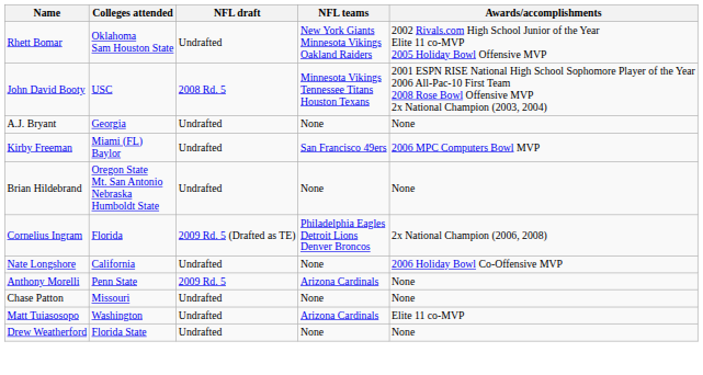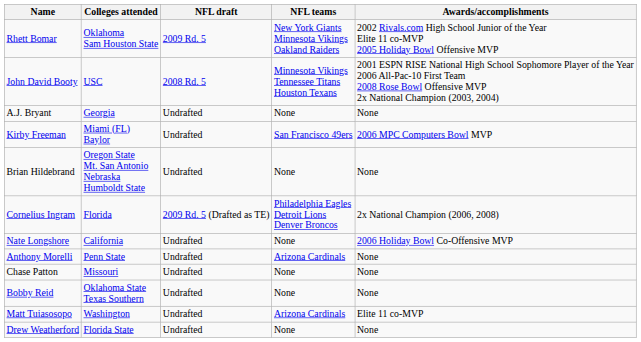 <table class="wikitable">
 <tr>
 <th>Name</th>
 <th>Colleges attended</th>
 <th>NFL draft</th>
 <th>NFL teams</th>
 <th>Awards/accomplishments</th>
 </tr>
 <tr>
 <td><a href='#'>Rhett Bomar</a></td>
 <td><a href='#'>Oklahoma</a><br><a href='#'>Sam Houston State</a></td>
-<td>Undrafted</td>
+<td><a href='#'>2009 Rd. 5</a></td>
 <td><a href='#'>New York Giants</a><br><a href='#'>Minnesota Vikings</a><br><a href='#'>Oakland Raiders</a></td>
 <td>2002 <a href='#'>Rivals.com</a> High School Junior of the Year<br>Elite 11 co-MVP<br><a href='#'>2005 Holiday Bowl</a> Offensive MVP</td>
 </tr>
 <tr>
 <td><a href='#'>John David Booty</a></td>
 <td><a href='#'>USC</a></td>
 <td><a href='#'>2008 Rd. 5</a></td>
 <td><a href='#'>Minnesota Vikings</a><br><a href='#'>Tennessee Titans</a><br><a href='#'>Houston Texans</a></td>
 <td>2001 ESPN RISE National High School Sophomore Player of the Year<br>2006 All-Pac-10 First Team<br><a href='#'>2008 Rose Bowl</a> Offensive MVP<br>2x National Champion (2003, 2004)</td>
 </tr>
 <tr>
 <td>A.J. Bryant</td>
 <td><a href='#'>Georgia</a></td>
 <td>Undrafted</td>
 <td>None</td>
 <td>None</td>
 </tr>
 <tr>
 <td><a href='#'>Kirby Freeman</a></td>
 <td><a href='#'>Miami (FL)</a><br><a href='#'>Baylor</a></td>
 <td>Undrafted</td>
 <td><a href='#'>San Francisco 49ers</a></td>
 <td><a href='#'>2006 MPC Computers Bowl</a> MVP</td>
 </tr>
 <tr>
 <td>Brian Hildebrand</td>
 <td><a href='#'>Oregon State</a><br><a href='#'>Mt. San Antonio</a><br><a href='#'>Nebraska</a><br><a href='#'>Humboldt State</a></td>
 <td>Undrafted</td>
 <td>None</td>
 <td>None</td>
 </tr>
 <tr>
 <td><a href='#'>Cornelius Ingram</a></td>
 <td><a href='#'>Florida</a></td>
 <td><a href='#'>2009 Rd. 5</a> (Drafted as TE)</td>
 <td><a href='#'>Philadelphia Eagles</a><br><a href='#'>Detroit Lions</a><br><a href='#'>Denver Broncos</a></td>
 <td>2x National Champion (2006, 2008)</td>
 </tr>
 <tr>
 <td><a href='#'>Nate Longshore</a></td>
 <td><a href='#'>California</a></td>
 <td>Undrafted</td>
 <td>None</td>
 <td><a href='#'>2006 Holiday Bowl</a> Co-Offensive MVP</td>
 </tr>
 <tr>
 <td><a href='#'>Anthony Morelli</a></td>
 <td><a href='#'>Penn State</a></td>
-<td><a href='#'>2009 Rd. 5</a></td>
+<td>Undrafted</td>
 <td><a href='#'>Arizona Cardinals</a></td>
 <td>None</td>
 </tr>
 <tr>
 <td>Chase Patton</td>
 <td><a href='#'>Missouri</a></td>
+<td>Undrafted</td>
+<td>None</td>
+<td>None</td>
+</tr>
+<tr>
+<td><a href='#'>Bobby Reid</a></td>
+<td><a href='#'>Oklahoma State</a><br><a href='#'>Texas Southern</a></td>
 <td>Undrafted</td>
 <td>None</td>
 <td>None</td>
 </tr>
 <tr>
 <td><a href='#'>Matt Tuiasosopo</a></td>
 <td><a href='#'>Washington</a></td>
 <td>Undrafted</td>
 <td><a href='#'>Arizona Cardinals</a></td>
 <td>Elite 11 co-MVP</td>
 </tr>
 <tr>
 <td><a href='#'>Drew Weatherford</a></td>
 <td><a href='#'>Florida State</a></td>
 <td>Undrafted</td>
 <td>None</td>
 <td>None</td>
 </tr>
 </table>
